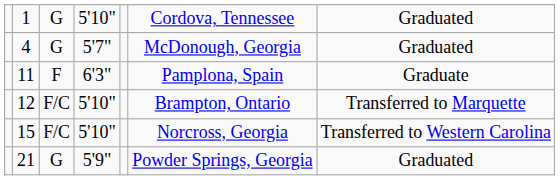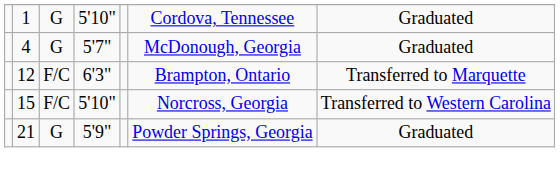 <table class="wikitable sortable" border="1" style="text-align: center;">
 <tr align=center>
 </tr>
 <tr>
 <td></td>
 <td>1</td>
 <td>G</td>
 <td>5'10"</td>
 <td></td>
 <td><a href='#'>Cordova, Tennessee</a></td>
 <td>Graduated</td>
 </tr>
 <tr>
 <td></td>
 <td>4</td>
 <td>G</td>
 <td>5'7"</td>
 <td></td>
 <td><a href='#'>McDonough, Georgia</a></td>
 <td>Graduated</td>
 </tr>
 <tr>
 <td></td>
-<td>11</td>
-<td>F</td>
-<td>6'3"</td>
-<td></td>
-<td><a href='#'>Pamplona, Spain</a></td>
-<td>Graduate</td>
-</tr>
-<tr>
-<td></td>
 <td>12</td>
 <td>F/C</td>
-<td>5'10"</td>
+<td>6'3"</td>
 <td></td>
 <td><a href='#'>Brampton, Ontario</a></td>
 <td>Transferred to <a href='#'>Marquette</a></td>
 </tr>
 <tr>
 <td></td>
 <td>15</td>
 <td>F/C</td>
 <td>5'10"</td>
 <td></td>
 <td><a href='#'>Norcross, Georgia</a></td>
 <td>Transferred to <a href='#'>Western Carolina</a></td>
 </tr>
 <tr>
 <td></td>
 <td>21</td>
 <td>G</td>
 <td>5'9"</td>
 <td></td>
 <td><a href='#'>Powder Springs, Georgia</a></td>
 <td>Graduated</td>
 </tr>
 </table>
